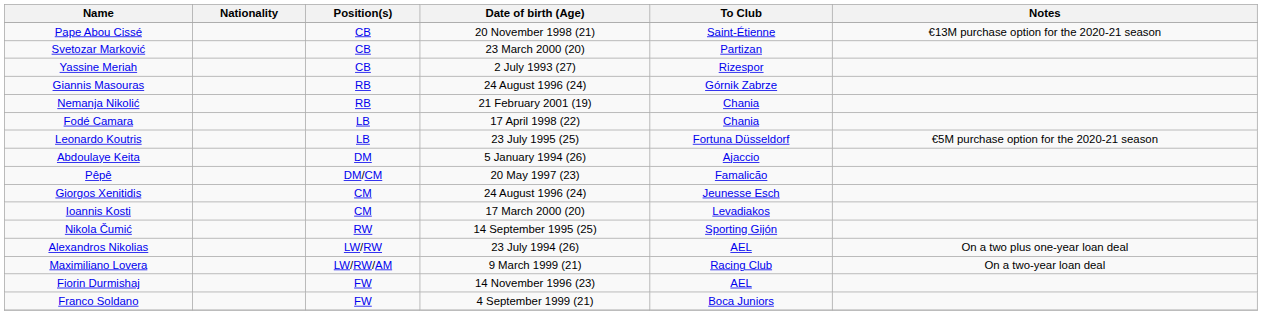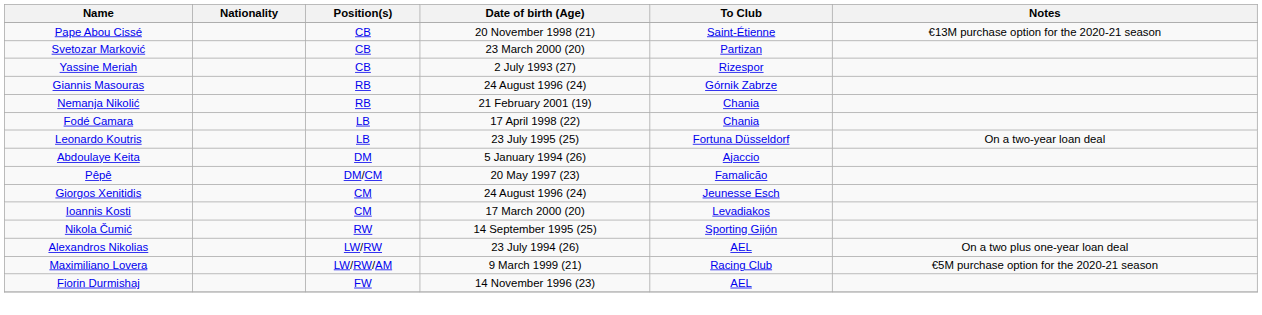 <table class="wikitable" style="text-align:center; font-size:90%; width:80%;">
 <tr>
 <th style="text-align:center;">Name</th>
 <th style="text-align:center;">Nationality</th>
 <th style="text-align:center;">Position(s)</th>
 <th style="text-align:center;">Date of birth (Age)</th>
 <th style="text-align:center;">To Club</th>
 <th style="text-align:center;">Notes</th>
 </tr>
 <tr>
 </tr>
 <tr>
 <td><a href='#'>Pape Abou Cissé</a></td>
 <td></td>
 <td><a href='#'>CB</a></td>
 <td>20 November 1998 (21)</td>
 <td> <a href='#'>Saint-Étienne</a></td>
 <td>€13M purchase option for the 2020-21 season</td>
 </tr>
 <tr>
 <td><a href='#'>Svetozar Marković</a></td>
 <td></td>
 <td><a href='#'>CB</a></td>
 <td>23 March 2000 (20)</td>
 <td> <a href='#'>Partizan</a></td>
 <td></td>
 </tr>
 <tr>
 <td><a href='#'>Yassine Meriah</a></td>
 <td></td>
 <td><a href='#'>CB</a></td>
 <td>2 July 1993 (27)</td>
 <td> <a href='#'>Rizespor</a></td>
 <td></td>
 </tr>
 <tr>
 <td><a href='#'>Giannis Masouras</a></td>
 <td></td>
 <td><a href='#'>RB</a></td>
 <td>24 August 1996 (24)</td>
 <td> <a href='#'>Górnik Zabrze</a></td>
 <td></td>
 </tr>
 <tr>
 <td><a href='#'>Nemanja Nikolić</a></td>
 <td></td>
 <td><a href='#'>RB</a></td>
 <td>21 February 2001 (19)</td>
 <td> <a href='#'>Chania</a></td>
 <td></td>
 </tr>
 <tr>
 <td><a href='#'>Fodé Camara</a></td>
 <td></td>
 <td><a href='#'>LB</a></td>
 <td>17 April 1998 (22)</td>
 <td> <a href='#'>Chania</a></td>
 <td></td>
 </tr>
 <tr>
 <td><a href='#'>Leonardo Koutris</a></td>
 <td></td>
 <td><a href='#'>LB</a></td>
 <td>23 July 1995 (25)</td>
 <td> <a href='#'>Fortuna Düsseldorf</a></td>
-<td>€5M purchase option for the 2020-21 season</td>
+<td>On a two-year loan deal</td>
 </tr>
 <tr>
 <td><a href='#'>Abdoulaye Keita</a></td>
 <td></td>
 <td><a href='#'>DM</a></td>
 <td>5 January 1994 (26)</td>
 <td> <a href='#'>Ajaccio</a></td>
 <td></td>
 </tr>
 <tr>
 <td><a href='#'>Pêpê</a></td>
 <td></td>
 <td><a href='#'>DM</a>/<a href='#'>CM</a></td>
 <td>20 May 1997 (23)</td>
 <td> <a href='#'>Famalicão</a></td>
 <td></td>
 </tr>
 <tr>
 <td><a href='#'>Giorgos Xenitidis</a></td>
 <td></td>
 <td><a href='#'>CM</a></td>
 <td>24 August 1996 (24)</td>
 <td> <a href='#'>Jeunesse Esch</a></td>
 <td></td>
 </tr>
 <tr>
 <td><a href='#'>Ioannis Kosti</a></td>
 <td></td>
 <td><a href='#'>CM</a></td>
 <td>17 March 2000 (20)</td>
 <td> <a href='#'>Levadiakos</a></td>
 <td></td>
 </tr>
 <tr>
 <td><a href='#'>Nikola Čumić</a></td>
 <td></td>
 <td><a href='#'>RW</a></td>
 <td>14 September 1995 (25)</td>
 <td> <a href='#'>Sporting Gijón</a></td>
 <td></td>
 </tr>
 <tr>
 <td><a href='#'>Alexandros Nikolias</a></td>
 <td></td>
 <td><a href='#'>LW</a>/<a href='#'>RW</a></td>
 <td>23 July 1994 (26)</td>
 <td> <a href='#'>AEL</a></td>
 <td>On a two plus one-year loan deal</td>
 </tr>
 <tr>
 <td><a href='#'>Maximiliano Lovera</a></td>
 <td></td>
 <td><a href='#'>LW</a>/<a href='#'>RW</a>/<a href='#'>AM</a></td>
 <td>9 March 1999 (21)</td>
 <td> <a href='#'>Racing Club</a></td>
-<td>On a two-year loan deal</td>
+<td>€5M purchase option for the 2020-21 season</td>
 </tr>
 <tr>
 <td><a href='#'>Fiorin Durmishaj</a></td>
 <td></td>
 <td><a href='#'>FW</a></td>
 <td>14 November 1996 (23)</td>
 <td> <a href='#'>AEL</a></td>
 <td></td>
 </tr>
 <tr>
-<td><a href='#'>Franco Soldano</a></td>
-<td></td>
-<td><a href='#'>FW</a></td>
-<td>4 September 1999 (21)</td>
-<td> <a href='#'>Boca Juniors</a></td>
-<td></td>
-</tr>
-<tr>
 </tr>
 </table>
